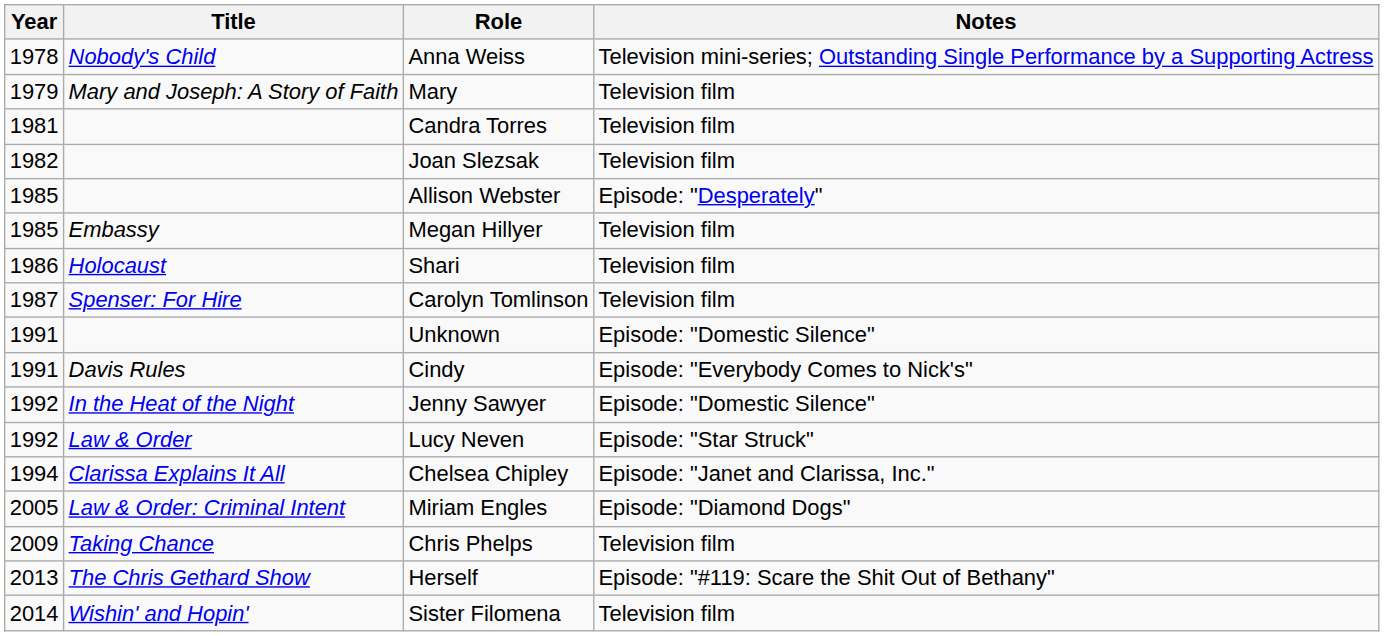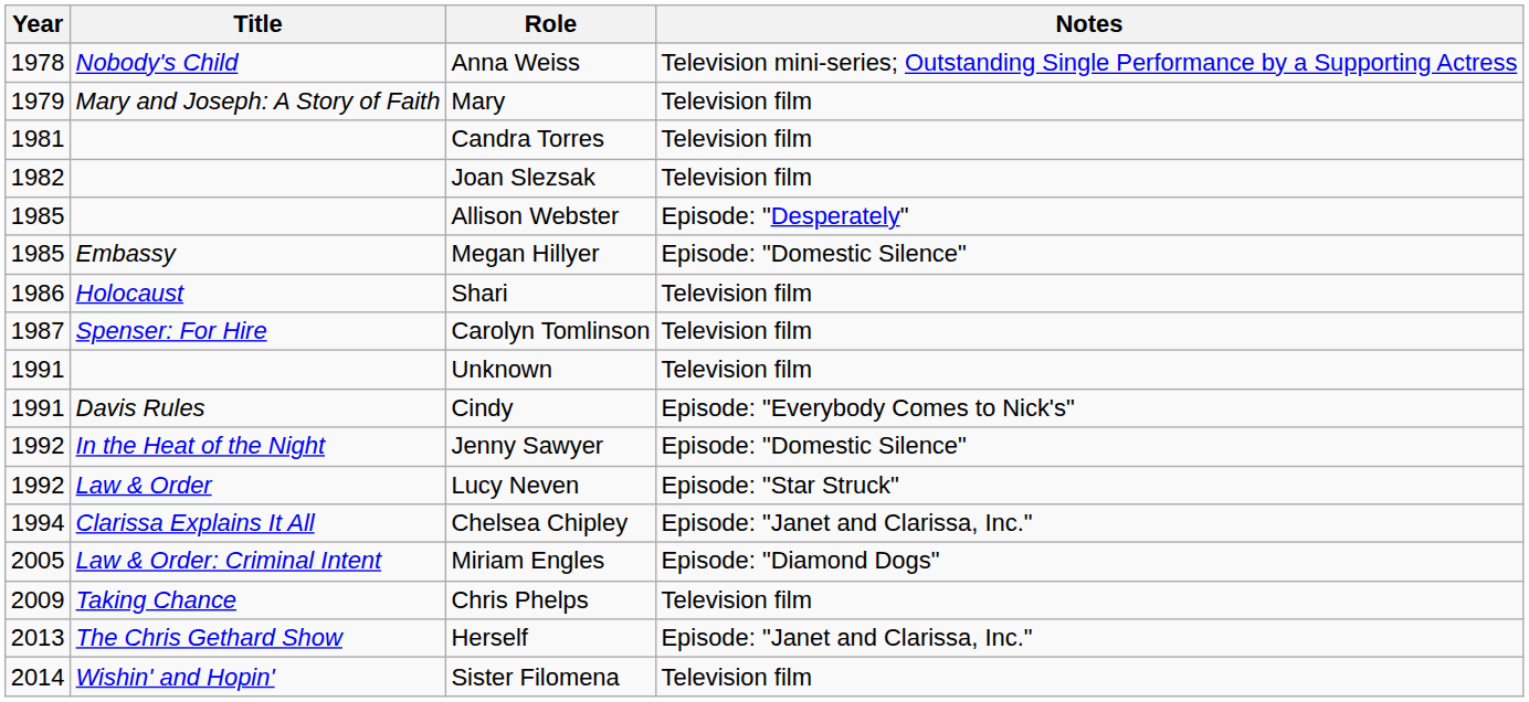 <table class="wikitable sortable">
 <tr>
 <th>Year</th>
 <th>Title</th>
 <th>Role</th>
 <th class="unsortable">Notes</th>
 </tr>
 <tr>
 <td>1978</td>
 <td><em><a href='#'>Nobody's Child</a></em></td>
 <td>Anna Weiss</td>
 <td>Television mini-series; <a href='#'>Outstanding Single Performance by a Supporting Actress</a></td>
 </tr>
 <tr>
 <td>1979</td>
 <td><em>Mary and Joseph: A Story of Faith</em></td>
 <td>Mary</td>
 <td>Television film</td>
 </tr>
 <tr>
 <td>1981</td>
 <td><em></em></td>
 <td>Candra Torres</td>
 <td>Television film</td>
 </tr>
 <tr>
 <td>1982</td>
 <td><em></em></td>
 <td>Joan Slezsak</td>
 <td>Television film</td>
 </tr>
 <tr>
 <td>1985</td>
 <td><em></em></td>
 <td>Allison Webster</td>
 <td>Episode: "<a href='#'>Desperately</a>"</td>
 </tr>
 <tr>
 <td>1985</td>
 <td><em>Embassy</em></td>
 <td>Megan Hillyer</td>
-<td>Television film</td>
+<td>Episode: "Domestic Silence"</td>
 </tr>
 <tr>
 <td>1986</td>
 <td><em><a href='#'>Holocaust</a></em></td>
 <td>Shari</td>
 <td>Television film</td>
 </tr>
 <tr>
 <td>1987</td>
 <td><em><a href='#'>Spenser: For Hire</a></em></td>
 <td>Carolyn Tomlinson</td>
 <td>Television film</td>
 </tr>
 <tr>
 <td>1991</td>
 <td><em></em></td>
 <td>Unknown</td>
-<td>Episode: "Domestic Silence"</td>
+<td>Television film</td>
 </tr>
 <tr>
 <td>1991</td>
 <td><em>Davis Rules</em></td>
 <td>Cindy</td>
 <td>Episode: "Everybody Comes to Nick's"</td>
 </tr>
 <tr>
 <td>1992</td>
 <td><em><a href='#'>In the Heat of the Night</a></em></td>
 <td>Jenny Sawyer</td>
 <td>Episode: "Domestic Silence"</td>
 </tr>
 <tr>
 <td>1992</td>
 <td><em><a href='#'>Law & Order</a></em></td>
 <td>Lucy Neven</td>
 <td>Episode: "Star Struck"</td>
 </tr>
 <tr>
 <td>1994</td>
 <td><em><a href='#'>Clarissa Explains It All</a></em></td>
 <td>Chelsea Chipley</td>
 <td>Episode: "Janet and Clarissa, Inc."</td>
 </tr>
 <tr>
 <td>2005</td>
 <td><em><a href='#'>Law & Order: Criminal Intent</a></em></td>
 <td>Miriam Engles</td>
 <td>Episode: "Diamond Dogs"</td>
 </tr>
 <tr>
 <td>2009</td>
 <td><em><a href='#'>Taking Chance</a></em></td>
 <td>Chris Phelps</td>
 <td>Television film</td>
 </tr>
 <tr>
 <td>2013</td>
 <td><em><a href='#'>The Chris Gethard Show</a></em></td>
 <td>Herself</td>
-<td>Episode: "#119: Scare the Shit Out of Bethany"</td>
+<td>Episode: "Janet and Clarissa, Inc."</td>
 </tr>
 <tr>
 <td>2014</td>
 <td><em><a href='#'>Wishin' and Hopin'</a></em></td>
 <td>Sister Filomena</td>
 <td>Television film</td>
 </tr>
 </table>
